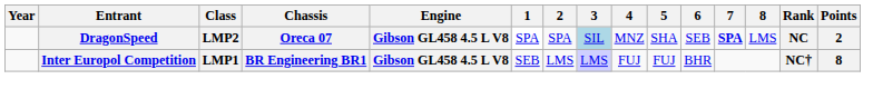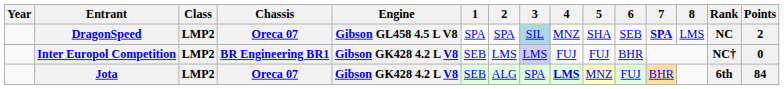 <table class="wikitable" style="text-align:center; font-size:85%">
 <tr>
 <th>Year</th>
 <th>Entrant</th>
 <th>Class</th>
 <th>Chassis</th>
 <th>Engine</th>
 <th>1</th>
 <th>2</th>
 <th>3</th>
 <th>4</th>
 <th>5</th>
 <th>6</th>
 <th>7</th>
 <th>8</th>
 <th>Rank</th>
 <th>Points</th>
 </tr>
 <tr>
 <td></td>
 <th nowrap><a href='#'>DragonSpeed</a></th>
 <th>LMP2</th>
 <th><a href='#'>Oreca 07</a></th>
 <th nowrap><a href='#'>Gibson</a> GL458 4.5 L V8</th>
 <td style="background:#FFFFFF;"><a href='#'>SPA</a><br></td>
 <td><a href='#'>SPA</a></td>
 <td style="background: lightblue;"><a href='#'>SIL</a></td>
 <td><a href='#'>MNZ</a></td>
 <td><a href='#'>SHA</a></td>
 <td><a href='#'>SEB</a></td>
 <td><strong><a href='#'>SPA</a></strong></td>
 <td><a href='#'>LMS</a></td>
 <th>NC</th>
 <th>2</th>
 </tr>
 <tr>
 <td></td>
 <th nowrap><a href='#'>Inter Europol Competition</a></th>
-<th>LMP1</th>
+<th>LMP2</th>
 <th nowrap><a href='#'>BR Engineering BR1</a></th>
-<th nowrap><a href='#'>Gibson</a> GL458 4.5 L V8</th>
+<th nowrap><a href='#'>Gibson</a> GK428 4.2 L <a href='#'>V8</a></th>
 <td><a href='#'>SEB</a></td>
 <td><a href='#'>LMS</a></td>
 <td style="background:#CFCFFF;"><a href='#'>LMS</a><br></td>
 <td><a href='#'>FUJ</a></td>
 <td><a href='#'>FUJ</a></td>
 <td><a href='#'>BHR</a></td>
 <td colspan=2></td>
 <th>NC†</th>
-<th>8</th>
+<th>0</th>
+</tr>
+<tr>
+<td></td>
+<th><a href='#'>Jota</a></th>
+<th>LMP2</th>
+<th><a href='#'>Oreca 07</a></th>
+<th nowrap><a href='#'>Gibson</a> GK428 4.2 L <a href='#'>V8</a></th>
+<td style="background:#DFFFDF;"><a href='#'>SEB</a><br> </td>
+<td style="background:#DFFFDF;"><a href='#'>ALG</a><br> </td>
+<td style="background:#DFFFDF;"><a href='#'>SPA</a><br></td>
+<td style="background:#DFFFDF;"><strong><a href='#'>LMS</a></strong><br></td>
+<td style="background:#FFFFBF;"><a href='#'>MNZ</a><br></td>
+<td style="background:#DFFFDF;"><a href='#'>FUJ</a><br></td>
+<td style="background:#FFDF9F;"><a href='#'>BHR</a><br></td>
+<td></td>
+<th>6th</th>
+<th>84</th>
 </tr>
 </table>
